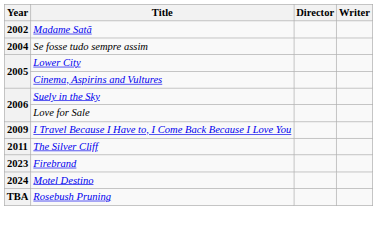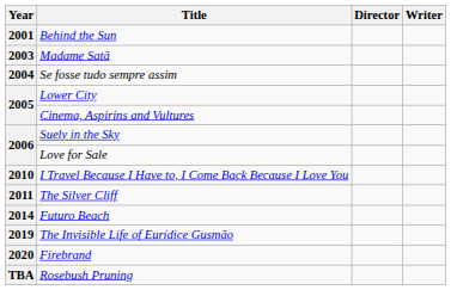 <table class="wikitable">
 <tr>
 <th>Year</th>
 <th>Title</th>
 <th>Director</th>
 <th>Writer</th>
 </tr>
 <tr>
-<th>2002</th>
+<th>2001</th>
+<td><em><a href='#'>Behind the Sun</a></em></td>
+<td></td>
+<td></td>
+</tr>
+<tr>
+<th>2003</th>
 <td><em><a href='#'>Madame Satã</a></em></td>
 <td></td>
 <td></td>
 </tr>
 <tr>
 <th>2004</th>
 <td><em>Se fosse tudo sempre assim</em></td>
 <td></td>
 <td></td>
 </tr>
 <tr>
 <th rowspan="2">2005</th>
 <td><em><a href='#'>Lower City</a></em></td>
 <td></td>
 <td></td>
 </tr>
 <tr>
 <td><em><a href='#'>Cinema, Aspirins and Vultures</a></em></td>
 <td></td>
 <td></td>
 </tr>
 <tr>
 <th rowspan="2">2006</th>
 <td><em><a href='#'>Suely in the Sky</a></em></td>
 <td></td>
 <td></td>
 </tr>
 <tr>
 <td><em>Love for Sale</em></td>
 <td></td>
 <td></td>
 </tr>
 <tr>
-<th>2009</th>
+<th>2010</th>
 <td><em><a href='#'>I Travel Because I Have to, I Come Back Because I Love You</a></em></td>
 <td></td>
 <td></td>
 </tr>
 <tr>
 <th>2011</th>
 <td><em><a href='#'>The Silver Cliff</a></em></td>
 <td></td>
 <td></td>
 </tr>
 <tr>
-<th>2023</th>
-<td><em><a href='#'>Firebrand</a></em></td>
+<th>2014</th>
+<td><em><a href='#'>Futuro Beach</a></em></td>
 <td></td>
 <td></td>
 </tr>
 <tr>
-<th>2024</th>
-<td><em><a href='#'>Motel Destino</a></em></td>
+<th>2019</th>
+<td><em><a href='#'>The Invisible Life of Eurídice Gusmão</a></em></td>
+<td></td>
+<td></td>
+</tr>
+<tr>
+<th>2020</th>
+<td><em><a href='#'>Firebrand</a></em></td>
 <td></td>
 <td></td>
 </tr>
 <tr>
 <th>TBA</th>
 <td><em><a href='#'>Rosebush Pruning</a></em></td>
 <td></td>
 <td></td>
 </tr>
 </table>
